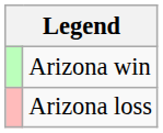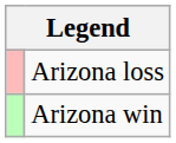 <table class="wikitable" style="font-size:90%">
 <tr>
 <th colspan="2">Legend</th>
 </tr>
 <tr>
+<td style="background:#fbb;"> </td>
+<td>Arizona loss</td>
+</tr>
+<tr>
 <td style="background:#bfb;"> </td>
 <td>Arizona win</td>
 </tr>
-<tr>
-<td style="background:#fbb;"> </td>
-<td>Arizona loss</td>
-</tr>
 </table>
